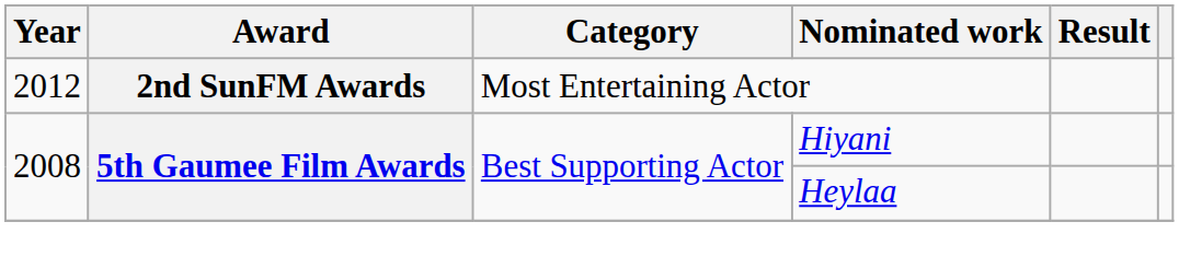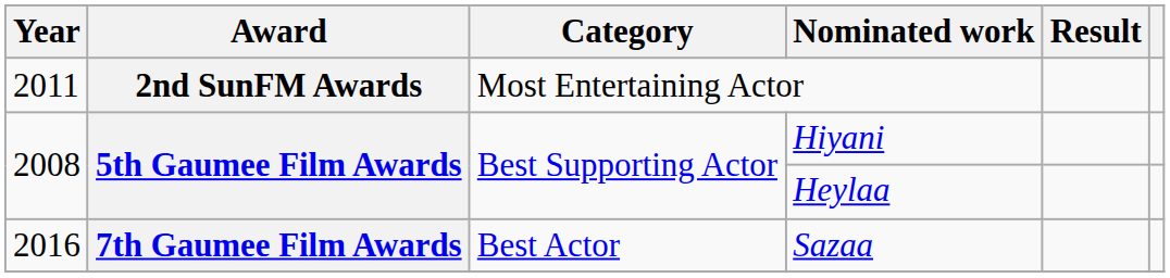 <table class="wikitable plainrowheaders sortable">
 <tr>
 <th scope="col">Year</th>
 <th scope="col">Award</th>
 <th scope="col">Category</th>
 <th scope="col">Nominated work</th>
 <th scope="col">Result</th>
 <th scope="col" class="unsortable"></th>
 </tr>
 <tr>
-<td>2012</td>
+<td>2011</td>
 <th scope="row">2nd SunFM Awards</th>
 <td colspan="2">Most Entertaining Actor</td>
 <td></td>
 <td style="text-align:center;"></td>
 </tr>
 <tr>
 <td rowspan="2">2008</td>
 <th scope="row" rowspan="2"><a href='#'>5th Gaumee Film Awards</a></th>
 <td rowspan="2"><a href='#'>Best Supporting Actor</a></td>
 <td><em><a href='#'>Hiyani</a></em></td>
 <td></td>
 <td style="text-align:center;"></td>
 </tr>
 <tr>
 <td><em><a href='#'>Heylaa</a></em></td>
 <td></td>
 <td style="text-align:center;"></td>
 </tr>
 <tr>
+<td>2016</td>
+<th scope="row"><a href='#'>7th Gaumee Film Awards</a></th>
+<td><a href='#'>Best Actor</a></td>
+<td><em><a href='#'>Sazaa</a></em></td>
+<td></td>
+<td style="text-align:center;"></td>
+</tr>
+<tr>
 </tr>
 </table>
